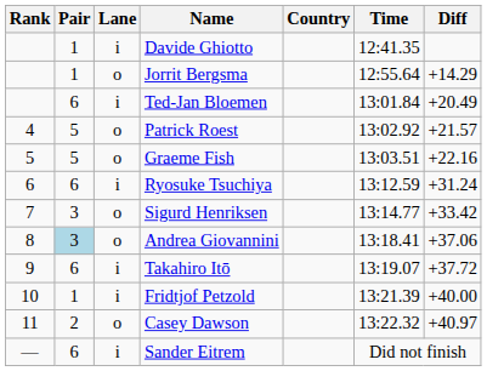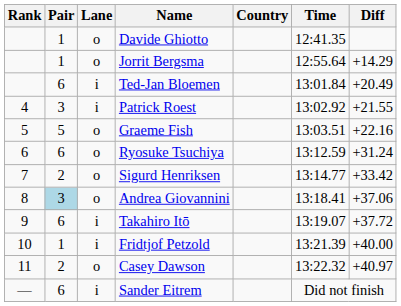 <table class="wikitable sortable" style="text-align:center">
 <tr>
 <th>Rank</th>
 <th>Pair</th>
 <th>Lane</th>
 <th>Name</th>
 <th>Country</th>
 <th>Time</th>
 <th>Diff</th>
 </tr>
 <tr>
 <td></td>
 <td>1</td>
-<td>i</td>
+<td>o</td>
 <td align=left><a href='#'>Davide Ghiotto</a></td>
 <td align=left></td>
 <td>12:41.35</td>
 <td></td>
 </tr>
 <tr>
 <td></td>
 <td>1</td>
 <td>o</td>
 <td align=left><a href='#'>Jorrit Bergsma</a></td>
 <td align=left></td>
 <td>12:55.64</td>
 <td>+14.29</td>
 </tr>
 <tr>
 <td></td>
 <td>6</td>
 <td>i</td>
 <td align=left><a href='#'>Ted-Jan Bloemen</a></td>
 <td align=left></td>
 <td>13:01.84</td>
 <td>+20.49</td>
 </tr>
 <tr>
 <td>4</td>
-<td>5</td>
-<td>o</td>
+<td>3</td>
+<td>i</td>
 <td align=left><a href='#'>Patrick Roest</a></td>
 <td align=left></td>
 <td>13:02.92</td>
-<td>+21.57</td>
+<td>+21.55</td>
 </tr>
 <tr>
 <td>5</td>
 <td>5</td>
 <td>o</td>
 <td align=left><a href='#'>Graeme Fish</a></td>
 <td align=left></td>
 <td>13:03.51</td>
 <td>+22.16</td>
 </tr>
 <tr>
 <td>6</td>
 <td>6</td>
-<td>i</td>
+<td>o</td>
 <td align=left><a href='#'>Ryosuke Tsuchiya</a></td>
 <td align=left></td>
 <td>13:12.59</td>
 <td>+31.24</td>
 </tr>
 <tr>
 <td>7</td>
-<td>3</td>
+<td>2</td>
 <td>o</td>
 <td align=left><a href='#'>Sigurd Henriksen</a></td>
 <td align=left></td>
 <td>13:14.77</td>
 <td>+33.42</td>
 </tr>
 <tr>
 <td>8</td>
 <td style="background: lightblue;">3</td>
 <td>o</td>
 <td align=left><a href='#'>Andrea Giovannini</a></td>
 <td align=left></td>
 <td>13:18.41</td>
 <td>+37.06</td>
 </tr>
 <tr>
 <td>9</td>
 <td>6</td>
 <td>i</td>
 <td align=left><a href='#'>Takahiro Itō</a></td>
 <td align=left></td>
 <td>13:19.07</td>
 <td>+37.72</td>
 </tr>
 <tr>
 <td>10</td>
 <td>1</td>
 <td>i</td>
 <td align=left><a href='#'>Fridtjof Petzold</a></td>
 <td align=left></td>
 <td>13:21.39</td>
 <td>+40.00</td>
 </tr>
 <tr>
 <td>11</td>
 <td>2</td>
 <td>o</td>
 <td align=left><a href='#'>Casey Dawson</a></td>
 <td align=left></td>
 <td>13:22.32</td>
 <td>+40.97</td>
 </tr>
 <tr>
 <td>—</td>
 <td>6</td>
 <td>i</td>
 <td align=left><a href='#'>Sander Eitrem</a></td>
 <td align=left></td>
 <td colspan=2>Did not finish</td>
 </tr>
 </table>
